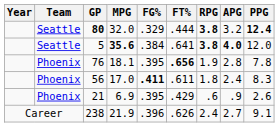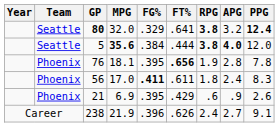 <table class="wikitable sortable" style="font-size:95%; text-align:right;">
 <tr>
 <th>Year</th>
 <th>Team</th>
 <th>GP</th>
 <th>MPG</th>
 <th>FG%</th>
 <th>FT%</th>
 <th>RPG</th>
 <th>APG</th>
 <th>PPG</th>
 </tr>
 <tr>
 <td style="text-align:left;"></td>
 <td style="text-align:left;"><a href='#'>Seattle</a></td>
 <td><strong>80</strong></td>
 <td>32.0</td>
 <td>.329</td>
-<td>.444</td>
+<td>.641</td>
 <td><strong>3.8</strong></td>
 <td>3.2</td>
 <td><strong>12.4</strong></td>
 </tr>
 <tr>
 <td style="text-align:left;"></td>
 <td style="text-align:left;"><a href='#'>Seattle</a></td>
 <td>5</td>
 <td><strong>35.6</strong></td>
 <td>.384</td>
-<td>.641</td>
+<td>.444</td>
 <td><strong>3.8</strong></td>
 <td><strong>4.0</strong></td>
 <td>12.0</td>
 </tr>
 <tr>
 <td style="text-align:left;"></td>
 <td style="text-align:left;"><a href='#'>Phoenix</a></td>
 <td>76</td>
 <td>18.1</td>
 <td>.395</td>
 <td><strong>.656</strong></td>
 <td>1.9</td>
 <td>2.8</td>
 <td>7.8</td>
 </tr>
 <tr>
 <td style="text-align:left;"></td>
 <td style="text-align:left;"><a href='#'>Phoenix</a></td>
 <td>56</td>
 <td>17.0</td>
 <td><strong>.411</strong></td>
 <td>.611</td>
 <td>1.8</td>
 <td>2.4</td>
 <td>8.3</td>
 </tr>
 <tr>
 <td style="text-align:left;"></td>
 <td style="text-align:left;"><a href='#'>Phoenix</a></td>
 <td>21</td>
 <td>6.9</td>
 <td>.395</td>
 <td>.429</td>
 <td>.6</td>
 <td>.9</td>
 <td>2.6</td>
 </tr>
 <tr class="sortbottom">
 <td style="text-align:center;" colspan="2">Career</td>
 <td>238</td>
 <td>21.9</td>
 <td>.396</td>
 <td>.626</td>
 <td>2.4</td>
 <td>2.7</td>
 <td>9.1</td>
 </tr>
 </table>
